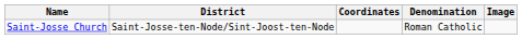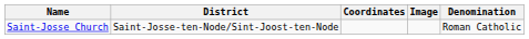 <table class="wikitable sortable">
 <tr>
 <th>Name</th>
 <th>District</th>
 <th>Coordinates</th>
+<th>Image</th>
 <th>Denomination</th>
-<th>Image</th>
 </tr>
 <tr>
 <td><a href='#'>Saint-Josse Church</a></td>
 <td>Saint-Josse-ten-Node/Sint-Joost-ten-Node</td>
 <td></td>
+<td></td>
 <td>Roman Catholic</td>
-<td></td>
 </tr>
 </table>
